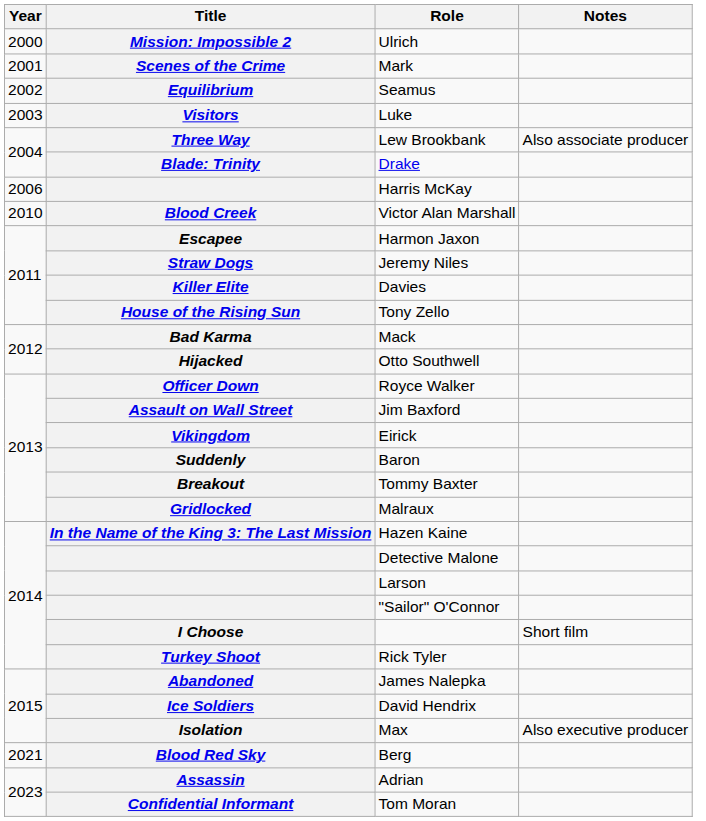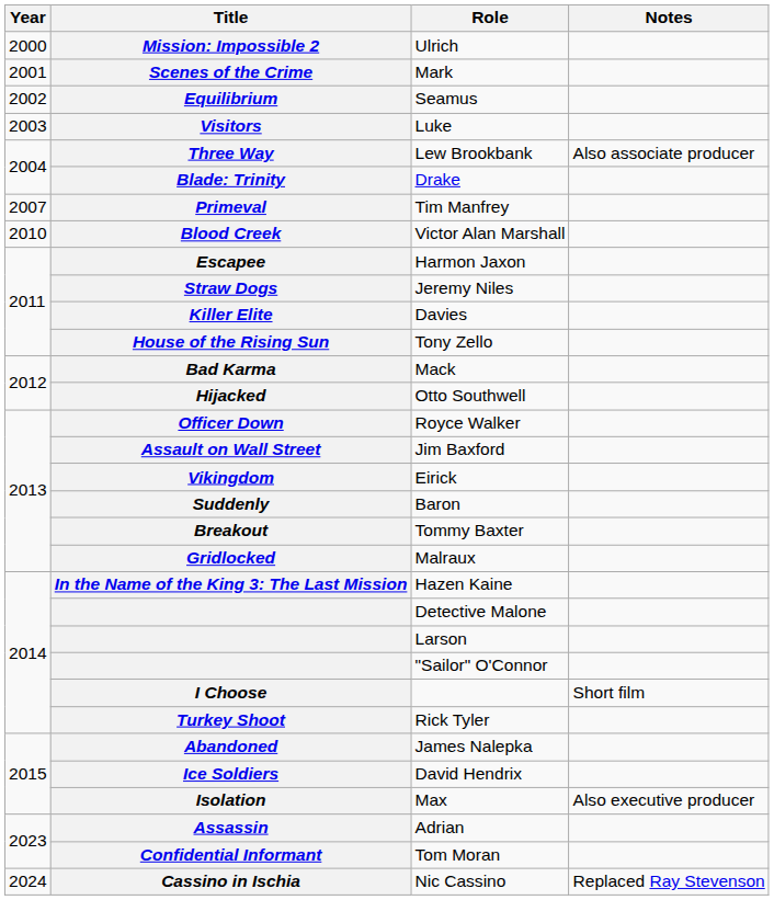 <table class="wikitable plainrowheaders sortable">
 <tr>
 <th scope="col" 1999>Year</th>
 <th scope="col" Silent Predator>Title</th>
 <th scope="col" Truck driver>Role</th>
 <th scope="col" class="unsortable">Notes</th>
 </tr>
 <tr>
 <td>2000</td>
 <th scope="row"><em><a href='#'>Mission: Impossible 2</a></em></th>
 <td>Ulrich</td>
 <td></td>
 </tr>
 <tr>
 <td>2001</td>
 <th scope="row"><em><a href='#'>Scenes of the Crime</a></em></th>
 <td>Mark</td>
 <td></td>
 </tr>
 <tr>
 <td>2002</td>
 <th scope="row"><em><a href='#'>Equilibrium</a></em></th>
 <td>Seamus</td>
 <td></td>
 </tr>
 <tr>
 <td>2003</td>
 <th scope="row"><em><a href='#'>Visitors</a></em></th>
 <td>Luke</td>
 <td></td>
 </tr>
 <tr>
 <td rowspan=2>2004</td>
 <th scope="row"><em><a href='#'>Three Way</a></em></th>
 <td>Lew Brookbank</td>
 <td>Also associate producer</td>
 </tr>
 <tr>
 <th scope="row"><em><a href='#'>Blade: Trinity</a></em></th>
 <td><a href='#'>Drake</a></td>
 <td></td>
 </tr>
 <tr>
-<td>2006</td>
-<th scope="row"><em></em></th>
-<td>Harris McKay</td>
+<td>2007</td>
+<th scope="row"><em><a href='#'>Primeval</a></em></th>
+<td>Tim Manfrey</td>
 <td></td>
 </tr>
 <tr>
 <td>2010</td>
 <th scope="row"><em><a href='#'>Blood Creek</a></em></th>
 <td>Victor Alan Marshall</td>
 <td></td>
 </tr>
 <tr>
 <td rowspan=4>2011</td>
 <th scope="row"><em>Escapee</em></th>
 <td>Harmon Jaxon</td>
 <td></td>
 </tr>
 <tr>
 <th scope="row"><em><a href='#'>Straw Dogs</a></em></th>
 <td>Jeremy Niles</td>
 <td></td>
 </tr>
 <tr>
 <th scope="row"><em><a href='#'>Killer Elite</a></em></th>
 <td>Davies</td>
 <td></td>
 </tr>
 <tr>
 <th scope="row"><em><a href='#'>House of the Rising Sun</a></em></th>
 <td>Tony Zello</td>
 <td></td>
 </tr>
 <tr>
 <td rowspan=2>2012</td>
 <th scope="row"><em>Bad Karma</em></th>
 <td>Mack</td>
 <td></td>
 </tr>
 <tr>
 <th scope="row"><em>Hijacked</em></th>
 <td>Otto Southwell</td>
 <td></td>
 </tr>
 <tr>
 <td rowspan=6>2013</td>
 <th scope="row"><em><a href='#'>Officer Down</a></em></th>
 <td>Royce Walker</td>
 <td></td>
 </tr>
 <tr>
 <th scope="row"><em><a href='#'>Assault on Wall Street</a></em></th>
 <td>Jim Baxford</td>
 <td></td>
 </tr>
 <tr>
 <th scope="row"><em><a href='#'>Vikingdom</a></em></th>
 <td>Eirick</td>
 <td></td>
 </tr>
 <tr>
 <th scope="row"><em>Suddenly</em></th>
 <td>Baron</td>
 <td></td>
 </tr>
 <tr>
 <th scope="row"><em>Breakout</em></th>
 <td>Tommy Baxter</td>
 <td></td>
 </tr>
 <tr>
 <th scope="row"><em><a href='#'>Gridlocked</a></em></th>
 <td>Malraux</td>
 <td></td>
 </tr>
 <tr>
 <td rowspan=6>2014</td>
 <th scope="row"><em><a href='#'>In the Name of the King 3: The Last Mission</a></em></th>
 <td>Hazen Kaine</td>
 <td></td>
 </tr>
 <tr>
 <th scope="row"><em></em></th>
 <td>Detective Malone</td>
 <td></td>
 </tr>
 <tr>
 <th scope="row"><em></em></th>
 <td>Larson</td>
 <td></td>
 </tr>
 <tr>
 <th scope="row"><em></em></th>
 <td>"Sailor" O'Connor</td>
 <td></td>
 </tr>
 <tr>
 <th scope="row"><em>I Choose</em></th>
 <td></td>
 <td>Short film</td>
 </tr>
 <tr>
 <th scope="row"><em><a href='#'>Turkey Shoot</a></em></th>
 <td>Rick Tyler</td>
 <td></td>
 </tr>
 <tr>
 <td rowspan=3>2015</td>
 <th scope="row"><em><a href='#'>Abandoned</a></em></th>
 <td>James Nalepka</td>
 <td></td>
 </tr>
 <tr>
 <th scope="row"><em><a href='#'>Ice Soldiers</a></em></th>
 <td>David Hendrix</td>
 <td></td>
 </tr>
 <tr>
 <th scope="row"><em>Isolation</em></th>
 <td>Max</td>
 <td>Also executive producer</td>
 </tr>
 <tr>
-<td>2021</td>
-<th scope="row"><em><a href='#'>Blood Red Sky</a></em></th>
-<td>Berg</td>
-<td></td>
-</tr>
-<tr>
 <td rowspan=2>2023</td>
 <th scope="row"><em><a href='#'>Assassin</a></em></th>
 <td>Adrian</td>
 <td></td>
 </tr>
 <tr>
 <th scope="row"><em><a href='#'>Confidential Informant</a></em></th>
 <td>Tom Moran</td>
 <td></td>
 </tr>
+<tr>
+<td>2024</td>
+<th scope="row"><em>Cassino in Ischia</em></th>
+<td>Nic Cassino</td>
+<td>Replaced <a href='#'>Ray Stevenson</a></td>
+</tr>
 </table>
